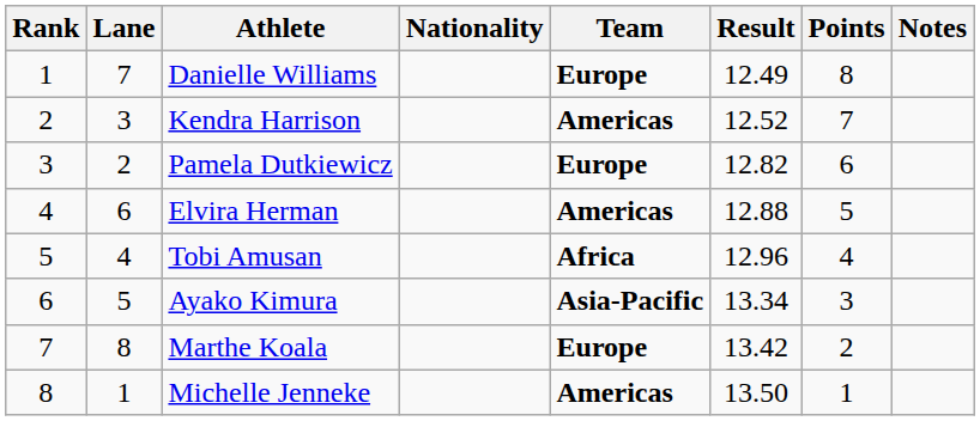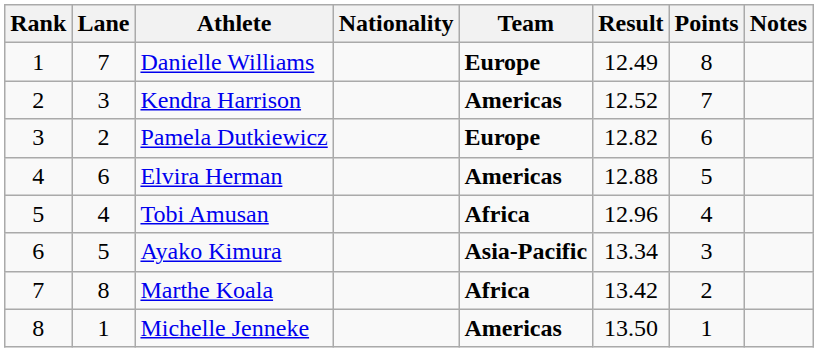 <table class="wikitable sortable" style="text-align:center">
 <tr>
 <th>Rank</th>
 <th>Lane</th>
 <th>Athlete</th>
 <th>Nationality</th>
 <th>Team</th>
 <th>Result</th>
 <th>Points</th>
 <th>Notes</th>
 </tr>
 <tr>
 <td>1</td>
 <td>7</td>
 <td align="left"><a href='#'>Danielle Williams</a></td>
 <td align=left></td>
 <td align=left><strong>Europe</strong></td>
 <td>12.49</td>
 <td>8</td>
 <td></td>
 </tr>
 <tr>
 <td>2</td>
 <td>3</td>
 <td align="left"><a href='#'>Kendra Harrison</a></td>
 <td align=left></td>
 <td align=left><strong>Americas</strong></td>
 <td>12.52</td>
 <td>7</td>
 <td></td>
 </tr>
 <tr>
 <td>3</td>
 <td>2</td>
 <td align="left"><a href='#'>Pamela Dutkiewicz</a></td>
 <td align=left></td>
 <td align=left><strong>Europe</strong></td>
 <td>12.82</td>
 <td>6</td>
 <td></td>
 </tr>
 <tr>
 <td>4</td>
 <td>6</td>
 <td align="left"><a href='#'>Elvira Herman</a></td>
 <td align=left></td>
 <td align=left><strong>Americas</strong></td>
 <td>12.88</td>
 <td>5</td>
 <td></td>
 </tr>
 <tr>
 <td>5</td>
 <td>4</td>
 <td align="left"><a href='#'>Tobi Amusan</a></td>
 <td align=left></td>
 <td align=left><strong>Africa</strong></td>
 <td>12.96</td>
 <td>4</td>
 <td></td>
 </tr>
 <tr>
 <td>6</td>
 <td>5</td>
 <td align="left"><a href='#'>Ayako Kimura</a></td>
 <td align=left></td>
 <td align=left><strong>Asia-Pacific</strong></td>
 <td>13.34</td>
 <td>3</td>
 <td></td>
 </tr>
 <tr>
 <td>7</td>
 <td>8</td>
 <td align="left"><a href='#'>Marthe Koala</a></td>
 <td align=left></td>
-<td align=left><strong>Europe</strong></td>
+<td align=left><strong>Africa</strong></td>
 <td>13.42</td>
 <td>2</td>
 <td></td>
 </tr>
 <tr>
 <td>8</td>
 <td>1</td>
 <td align="left"><a href='#'>Michelle Jenneke</a></td>
 <td align=left></td>
 <td align=left><strong>Americas</strong></td>
 <td>13.50</td>
 <td>1</td>
 <td></td>
 </tr>
 </table>
